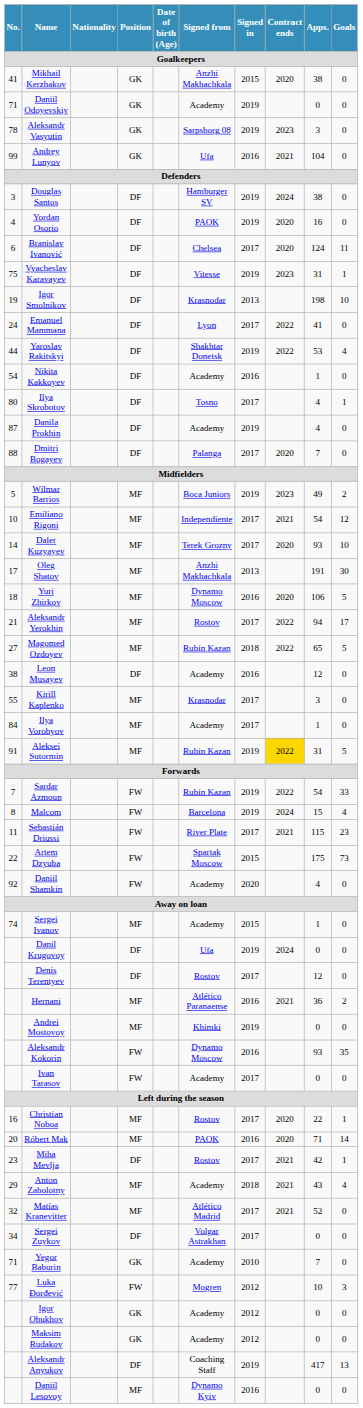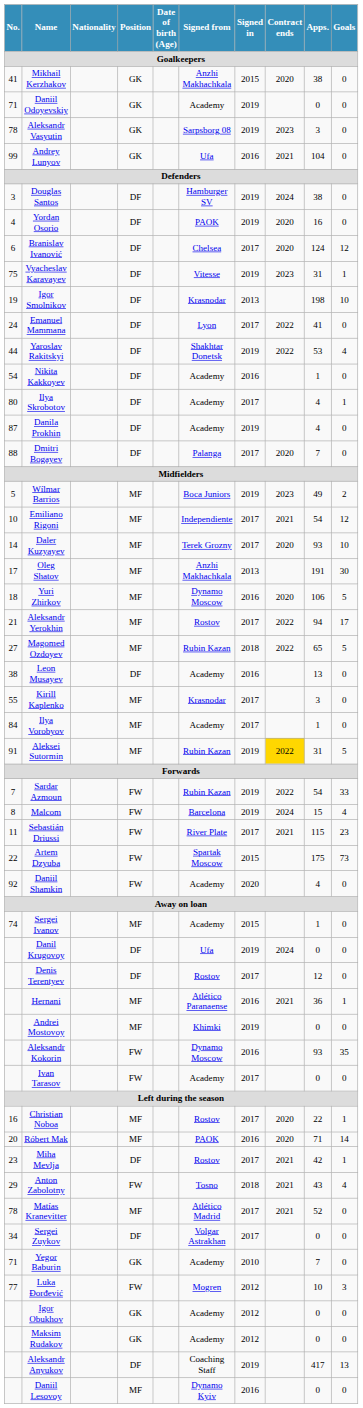 <table class="wikitable"  style="text-align:center; font-size:90%; width:90%;">
 <tr>
 <th style="background:#348EB9; color:white; text-align:center;">No.</th>
 <th style="background:#348EB9; color:white; text-align:center;">Name</th>
 <th style="background:#348EB9; color:white; text-align:center;">Nationality</th>
 <th style="background:#348EB9; color:white; text-align:center;">Position</th>
 <th style="background:#348EB9; color:white; text-align:center;">Date of birth (Age)</th>
 <th style="background:#348EB9; color:white; text-align:center;">Signed from</th>
 <th style="background:#348EB9; color:white; text-align:center;">Signed in</th>
 <th style="background:#348EB9; color:white; text-align:center;">Contract ends</th>
 <th style="background:#348EB9; color:white; text-align:center;">Apps.</th>
 <th style="background:#348EB9; color:white; text-align:center;">Goals</th>
 </tr>
 <tr>
 <th colspan="11"  style="background:#dcdcdc; text-align:center;">Goalkeepers</th>
 </tr>
 <tr>
 <td>41</td>
 <td><a href='#'>Mikhail Kerzhakov</a></td>
 <td></td>
 <td>GK</td>
 <td></td>
 <td><a href='#'>Anzhi Makhachkala</a></td>
 <td>2015</td>
 <td>2020</td>
 <td>38</td>
 <td>0</td>
 </tr>
 <tr>
 <td>71</td>
 <td><a href='#'>Daniil Odoyevskiy</a></td>
 <td></td>
 <td>GK</td>
 <td></td>
 <td>Academy</td>
 <td>2019</td>
 <td></td>
 <td>0</td>
 <td>0</td>
 </tr>
 <tr>
 <td>78</td>
 <td><a href='#'>Aleksandr Vasyutin</a></td>
 <td></td>
 <td>GK</td>
 <td></td>
 <td><a href='#'>Sarpsborg 08</a></td>
 <td>2019</td>
 <td>2023</td>
 <td>3</td>
 <td>0</td>
 </tr>
 <tr>
 <td>99</td>
 <td><a href='#'>Andrey Lunyov</a></td>
 <td></td>
 <td>GK</td>
 <td></td>
 <td><a href='#'>Ufa</a></td>
 <td>2016</td>
 <td>2021</td>
 <td>104</td>
 <td>0</td>
 </tr>
 <tr>
 <th colspan="11"  style="background:#dcdcdc; text-align:center;">Defenders</th>
 </tr>
 <tr>
 <td>3</td>
 <td><a href='#'>Douglas Santos</a></td>
 <td></td>
 <td>DF</td>
 <td></td>
 <td><a href='#'>Hamburger SV</a></td>
 <td>2019</td>
 <td>2024</td>
 <td>38</td>
 <td>0</td>
 </tr>
 <tr>
 <td>4</td>
 <td><a href='#'>Yordan Osorio</a></td>
 <td></td>
 <td>DF</td>
 <td></td>
 <td><a href='#'>PAOK</a></td>
 <td>2019</td>
 <td>2020</td>
 <td>16</td>
 <td>0</td>
 </tr>
 <tr>
 <td>6</td>
 <td><a href='#'>Branislav Ivanović</a></td>
 <td></td>
 <td>DF</td>
 <td></td>
 <td><a href='#'>Chelsea</a></td>
 <td>2017</td>
 <td>2020</td>
 <td>124</td>
-<td>11</td>
+<td>12</td>
 </tr>
 <tr>
 <td>75</td>
 <td><a href='#'>Vyacheslav Karavayev</a></td>
 <td></td>
 <td>DF</td>
 <td></td>
 <td><a href='#'>Vitesse</a></td>
 <td>2019</td>
 <td>2023</td>
 <td>31</td>
 <td>1</td>
 </tr>
 <tr>
 <td>19</td>
 <td><a href='#'>Igor Smolnikov</a></td>
 <td></td>
 <td>DF</td>
 <td></td>
 <td><a href='#'>Krasnodar</a></td>
 <td>2013</td>
 <td></td>
 <td>198</td>
 <td>10</td>
 </tr>
 <tr>
 <td>24</td>
 <td><a href='#'>Emanuel Mammana</a></td>
 <td></td>
 <td>DF</td>
 <td></td>
 <td><a href='#'>Lyon</a></td>
 <td>2017</td>
 <td>2022</td>
 <td>41</td>
 <td>0</td>
 </tr>
 <tr>
 <td>44</td>
 <td><a href='#'>Yaroslav Rakitskyi</a></td>
 <td></td>
 <td>DF</td>
 <td></td>
 <td><a href='#'>Shakhtar Donetsk</a></td>
 <td>2019</td>
 <td>2022</td>
 <td>53</td>
 <td>4</td>
 </tr>
 <tr>
 <td>54</td>
 <td><a href='#'>Nikita Kakkoyev</a></td>
 <td></td>
 <td>DF</td>
 <td></td>
 <td>Academy</td>
 <td>2016</td>
 <td></td>
 <td>1</td>
 <td>0</td>
 </tr>
 <tr>
 <td>80</td>
 <td><a href='#'>Ilya Skrobotov</a></td>
 <td></td>
 <td>DF</td>
 <td></td>
-<td><a href='#'>Tosno</a></td>
+<td>Academy</td>
 <td>2017</td>
 <td></td>
 <td>4</td>
 <td>1</td>
 </tr>
 <tr>
 <td>87</td>
 <td><a href='#'>Danila Prokhin</a></td>
 <td></td>
 <td>DF</td>
 <td></td>
 <td>Academy</td>
 <td>2019</td>
 <td></td>
 <td>4</td>
 <td>0</td>
 </tr>
 <tr>
 <td>88</td>
 <td><a href='#'>Dmitri Bogayev</a></td>
 <td></td>
 <td>DF</td>
 <td></td>
 <td><a href='#'>Palanga</a></td>
 <td>2017</td>
 <td>2020</td>
 <td>7</td>
 <td>0</td>
 </tr>
 <tr>
 <th colspan="11"  style="background:#dcdcdc; text-align:center;">Midfielders</th>
 </tr>
 <tr>
 <td>5</td>
 <td><a href='#'>Wílmar Barrios</a></td>
 <td></td>
 <td>MF</td>
 <td></td>
 <td><a href='#'>Boca Juniors</a></td>
 <td>2019</td>
 <td>2023</td>
 <td>49</td>
 <td>2</td>
 </tr>
 <tr>
 <td>10</td>
 <td><a href='#'>Emiliano Rigoni</a></td>
 <td></td>
 <td>MF</td>
 <td></td>
 <td><a href='#'>Independiente</a></td>
 <td>2017</td>
 <td>2021</td>
 <td>54</td>
 <td>12</td>
 </tr>
 <tr>
 <td>14</td>
 <td><a href='#'>Daler Kuzyayev</a></td>
 <td></td>
 <td>MF</td>
 <td></td>
 <td><a href='#'>Terek Grozny</a></td>
 <td>2017</td>
 <td>2020</td>
 <td>93</td>
 <td>10</td>
 </tr>
 <tr>
 <td>17</td>
 <td><a href='#'>Oleg Shatov</a></td>
 <td></td>
 <td>MF</td>
 <td></td>
 <td><a href='#'>Anzhi Makhachkala</a></td>
 <td>2013</td>
 <td></td>
 <td>191</td>
 <td>30</td>
 </tr>
 <tr>
 <td>18</td>
 <td><a href='#'>Yuri Zhirkov</a></td>
 <td></td>
 <td>MF</td>
 <td></td>
 <td><a href='#'>Dynamo Moscow</a></td>
 <td>2016</td>
 <td>2020</td>
 <td>106</td>
 <td>5</td>
 </tr>
 <tr>
 <td>21</td>
 <td><a href='#'>Aleksandr Yerokhin</a></td>
 <td></td>
 <td>MF</td>
 <td></td>
 <td><a href='#'>Rostov</a></td>
 <td>2017</td>
 <td>2022</td>
 <td>94</td>
 <td>17</td>
 </tr>
 <tr>
 <td>27</td>
 <td><a href='#'>Magomed Ozdoyev</a></td>
 <td></td>
 <td>MF</td>
 <td></td>
 <td><a href='#'>Rubin Kazan</a></td>
 <td>2018</td>
 <td>2022</td>
 <td>65</td>
 <td>5</td>
 </tr>
 <tr>
 <td>38</td>
 <td><a href='#'>Leon Musayev</a></td>
 <td></td>
 <td>DF</td>
 <td></td>
 <td>Academy</td>
 <td>2016</td>
 <td></td>
-<td>12</td>
+<td>13</td>
 <td>0</td>
 </tr>
 <tr>
 <td>55</td>
 <td><a href='#'>Kirill Kaplenko</a></td>
 <td></td>
 <td>MF</td>
 <td></td>
 <td><a href='#'>Krasnodar</a></td>
 <td>2017</td>
 <td></td>
 <td>3</td>
 <td>0</td>
 </tr>
 <tr>
 <td>84</td>
 <td><a href='#'>Ilya Vorobyov</a></td>
 <td></td>
 <td>MF</td>
 <td></td>
 <td>Academy</td>
 <td>2017</td>
 <td></td>
 <td>1</td>
 <td>0</td>
 </tr>
 <tr>
 <td>91</td>
 <td><a href='#'>Aleksei Sutormin</a></td>
 <td></td>
 <td>MF</td>
 <td></td>
 <td><a href='#'>Rubin Kazan</a></td>
 <td>2019</td>
 <td style="background: gold;">2022</td>
 <td>31</td>
 <td>5</td>
 </tr>
 <tr>
 <th colspan="11"  style="background:#dcdcdc; text-align:center;">Forwards</th>
 </tr>
 <tr>
 <td>7</td>
 <td><a href='#'>Sardar Azmoun</a></td>
 <td></td>
 <td>FW</td>
 <td></td>
 <td><a href='#'>Rubin Kazan</a></td>
 <td>2019</td>
 <td>2022</td>
 <td>54</td>
 <td>33</td>
 </tr>
 <tr>
 <td>8</td>
 <td><a href='#'>Malcom</a></td>
 <td></td>
 <td>FW</td>
 <td></td>
 <td><a href='#'>Barcelona</a></td>
 <td>2019</td>
 <td>2024</td>
 <td>15</td>
 <td>4</td>
 </tr>
 <tr>
 <td>11</td>
 <td><a href='#'>Sebastián Driussi</a></td>
 <td></td>
 <td>FW</td>
 <td></td>
 <td><a href='#'>River Plate</a></td>
 <td>2017</td>
 <td>2021</td>
 <td>115</td>
 <td>23</td>
 </tr>
 <tr>
 <td>22</td>
 <td><a href='#'>Artem Dzyuba</a></td>
 <td></td>
 <td>FW</td>
 <td></td>
 <td><a href='#'>Spartak Moscow</a></td>
 <td>2015</td>
 <td></td>
 <td>175</td>
 <td>73</td>
 </tr>
 <tr>
 <td>92</td>
 <td><a href='#'>Daniil Shamkin</a></td>
 <td></td>
 <td>FW</td>
 <td></td>
 <td>Academy</td>
 <td>2020</td>
 <td></td>
 <td>4</td>
 <td>0</td>
 </tr>
 <tr>
 <th colspan="11"  style="background:#dcdcdc; text-align:center;">Away on loan</th>
 </tr>
 <tr>
 <td>74</td>
 <td><a href='#'>Sergei Ivanov</a></td>
 <td></td>
 <td>MF</td>
 <td></td>
 <td>Academy</td>
 <td>2015</td>
 <td></td>
 <td>1</td>
 <td>0</td>
 </tr>
 <tr>
 <td></td>
 <td><a href='#'>Danil Krugovoy</a></td>
 <td></td>
 <td>DF</td>
 <td></td>
 <td><a href='#'>Ufa</a></td>
 <td>2019</td>
 <td>2024</td>
 <td>0</td>
 <td>0</td>
 </tr>
 <tr>
 <td></td>
 <td><a href='#'>Denis Terentyev</a></td>
 <td></td>
 <td>DF</td>
 <td></td>
 <td><a href='#'>Rostov</a></td>
 <td>2017</td>
 <td></td>
 <td>12</td>
 <td>0</td>
 </tr>
 <tr>
 <td></td>
 <td><a href='#'>Hernani</a></td>
 <td></td>
 <td>MF</td>
 <td></td>
 <td><a href='#'>Atlético Paranaense</a></td>
 <td>2016</td>
 <td>2021</td>
 <td>36</td>
-<td>2</td>
+<td>1</td>
 </tr>
 <tr>
 <td></td>
 <td><a href='#'>Andrei Mostovoy</a></td>
 <td></td>
 <td>MF</td>
 <td></td>
 <td><a href='#'>Khimki</a></td>
 <td>2019</td>
 <td></td>
 <td>0</td>
 <td>0</td>
 </tr>
 <tr>
 <td></td>
 <td><a href='#'>Aleksandr Kokorin</a></td>
 <td></td>
 <td>FW</td>
 <td></td>
 <td><a href='#'>Dynamo Moscow</a></td>
 <td>2016</td>
 <td></td>
 <td>93</td>
 <td>35</td>
 </tr>
 <tr>
 <td></td>
 <td><a href='#'>Ivan Tarasov</a></td>
 <td></td>
 <td>FW</td>
 <td></td>
 <td>Academy</td>
 <td>2017</td>
 <td></td>
 <td>0</td>
 <td>0</td>
 </tr>
 <tr>
 <th colspan="11"  style="background:#dcdcdc; text-align:center;">Left during the season</th>
 </tr>
 <tr>
 <td>16</td>
 <td><a href='#'>Christian Noboa</a></td>
 <td></td>
 <td>MF</td>
 <td></td>
 <td><a href='#'>Rostov</a></td>
 <td>2017</td>
 <td>2020</td>
 <td>22</td>
 <td>1</td>
 </tr>
 <tr>
 <td>20</td>
 <td><a href='#'>Róbert Mak</a></td>
 <td></td>
 <td>MF</td>
 <td></td>
 <td><a href='#'>PAOK</a></td>
 <td>2016</td>
 <td>2020</td>
 <td>71</td>
 <td>14</td>
 </tr>
 <tr>
 <td>23</td>
 <td><a href='#'>Miha Mevlja</a></td>
 <td></td>
 <td>DF</td>
 <td></td>
 <td><a href='#'>Rostov</a></td>
 <td>2017</td>
 <td>2021</td>
 <td>42</td>
 <td>1</td>
 </tr>
 <tr>
 <td>29</td>
 <td><a href='#'>Anton Zabolotny</a></td>
 <td></td>
-<td>MF</td>
+<td>FW</td>
 <td></td>
-<td>Academy</td>
+<td><a href='#'>Tosno</a></td>
 <td>2018</td>
 <td>2021</td>
 <td>43</td>
 <td>4</td>
 </tr>
 <tr>
-<td>32</td>
+<td>78</td>
 <td><a href='#'>Matías Kranevitter</a></td>
 <td></td>
 <td>MF</td>
 <td></td>
 <td><a href='#'>Atlético Madrid</a></td>
 <td>2017</td>
 <td>2021</td>
 <td>52</td>
 <td>0</td>
 </tr>
 <tr>
 <td>34</td>
 <td><a href='#'>Sergei Zuykov</a></td>
 <td></td>
 <td>DF</td>
 <td></td>
 <td><a href='#'>Volgar Astrakhan</a></td>
 <td>2017</td>
 <td></td>
 <td>0</td>
 <td>0</td>
 </tr>
 <tr>
 <td>71</td>
 <td><a href='#'>Yegor Baburin</a></td>
 <td></td>
 <td>GK</td>
 <td></td>
 <td>Academy</td>
 <td>2010</td>
 <td></td>
 <td>7</td>
 <td>0</td>
 </tr>
 <tr>
 <td>77</td>
 <td><a href='#'>Luka Đorđević</a></td>
 <td></td>
 <td>FW</td>
 <td></td>
 <td><a href='#'>Mogren</a></td>
 <td>2012</td>
 <td></td>
 <td>10</td>
 <td>3</td>
 </tr>
 <tr>
 <td></td>
 <td><a href='#'>Igor Obukhov</a></td>
 <td></td>
 <td>GK</td>
 <td></td>
 <td>Academy</td>
 <td>2012</td>
 <td></td>
 <td>0</td>
 <td>0</td>
 </tr>
 <tr>
 <td></td>
 <td><a href='#'>Maksim Rudakov</a></td>
 <td></td>
 <td>GK</td>
 <td></td>
 <td>Academy</td>
 <td>2012</td>
 <td></td>
 <td>0</td>
 <td>0</td>
 </tr>
 <tr>
 <td></td>
 <td><a href='#'>Aleksandr Anyukov</a></td>
 <td></td>
 <td>DF</td>
 <td></td>
 <td>Coaching Staff</td>
 <td>2019</td>
 <td></td>
 <td>417</td>
 <td>13</td>
 </tr>
 <tr>
 <td></td>
 <td><a href='#'>Daniil Lesovoy</a></td>
 <td></td>
 <td>MF</td>
 <td></td>
 <td><a href='#'>Dynamo Kyiv</a></td>
 <td>2016</td>
 <td></td>
 <td>0</td>
 <td>0</td>
 </tr>
 </table>
